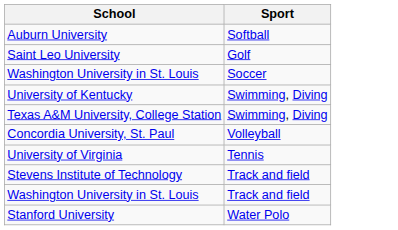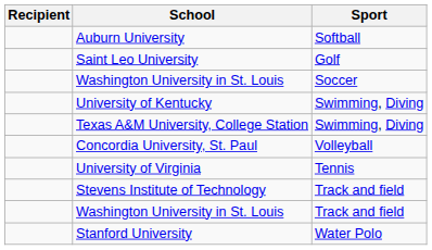 <table class="wikitable sortable">
 <tr>
+<th>Recipient</th>
 <th>School</th>
 <th>Sport</th>
 </tr>
 <tr>
+<td></td>
 <td><a href='#'>Auburn University</a></td>
 <td><a href='#'>Softball</a></td>
 </tr>
 <tr>
+<td></td>
 <td><a href='#'>Saint Leo University</a></td>
 <td><a href='#'>Golf</a></td>
 </tr>
 <tr>
+<td></td>
 <td><a href='#'>Washington University in St. Louis</a></td>
 <td><a href='#'>Soccer</a></td>
 </tr>
 <tr>
+<td></td>
 <td><a href='#'>University of Kentucky</a></td>
 <td><a href='#'>Swimming</a>, <a href='#'>Diving</a></td>
 </tr>
 <tr>
+<td></td>
 <td><a href='#'>Texas A&M University, College Station</a></td>
 <td><a href='#'>Swimming</a>, <a href='#'>Diving</a></td>
 </tr>
 <tr>
+<td></td>
 <td><a href='#'>Concordia University, St. Paul</a></td>
 <td><a href='#'>Volleyball</a></td>
 </tr>
 <tr>
+<td></td>
 <td><a href='#'>University of Virginia</a></td>
 <td><a href='#'>Tennis</a></td>
 </tr>
 <tr>
+<td></td>
 <td><a href='#'>Stevens Institute of Technology</a></td>
 <td><a href='#'>Track and field</a></td>
 </tr>
 <tr>
+<td></td>
 <td><a href='#'>Washington University in St. Louis</a></td>
 <td><a href='#'>Track and field</a></td>
 </tr>
 <tr>
+<td></td>
 <td><a href='#'>Stanford University</a></td>
 <td><a href='#'>Water Polo</a></td>
 </tr>
 </table>
